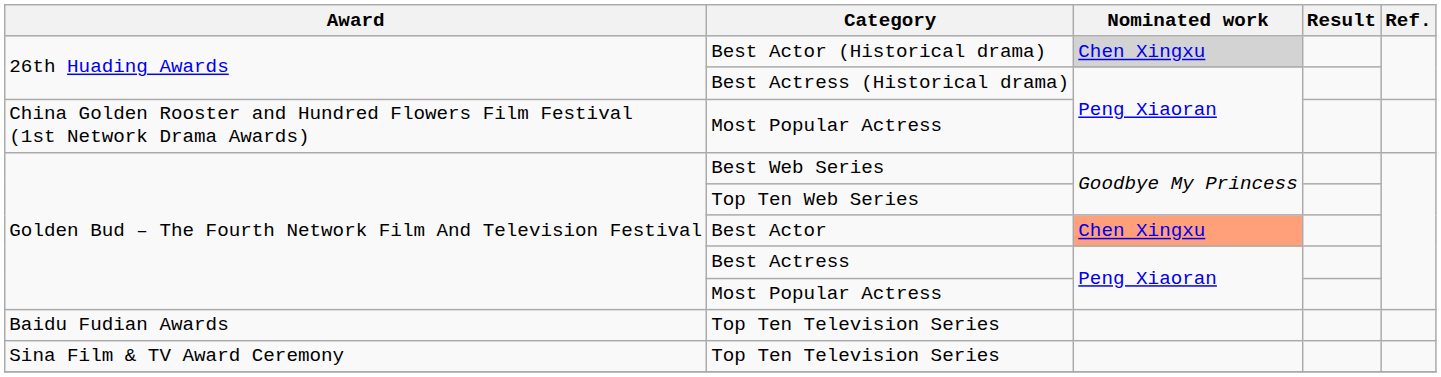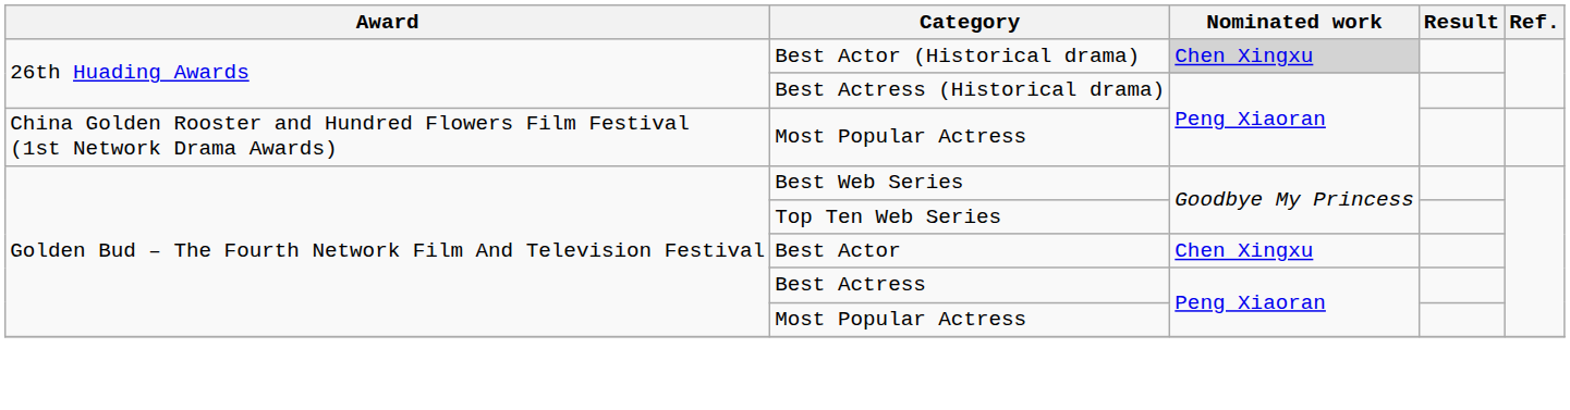 <table class="wikitable">
 <tr>
 <th>Award</th>
 <th>Category</th>
 <th>Nominated work</th>
 <th>Result</th>
 <th>Ref.</th>
 </tr>
 <tr>
 <td rowspan="2">26th <a href='#'>Huading Awards</a></td>
 <td>Best Actor (Historical drama)</td>
 <td style="background: lightgrey;"><a href='#'>Chen Xingxu</a></td>
 <td></td>
 <td rowspan="2"></td>
 </tr>
 <tr>
 <td>Best Actress (Historical drama)</td>
 <td rowspan="2"><a href='#'>Peng Xiaoran</a></td>
 <td></td>
 </tr>
 <tr>
 <td>China Golden Rooster and Hundred Flowers Film Festival<br>(1st Network Drama Awards)</td>
 <td>Most Popular Actress</td>
 <td></td>
 <td></td>
 </tr>
 <tr>
 <td rowspan="5">Golden Bud – The Fourth Network Film And Television Festival</td>
 <td>Best Web Series</td>
 <td rowspan="2"><em>Goodbye My Princess</em></td>
 <td></td>
 <td rowspan="5"></td>
 </tr>
 <tr>
 <td>Top Ten Web Series</td>
 <td></td>
 </tr>
 <tr>
 <td>Best Actor</td>
-<td style="background: lightsalmon;"><a href='#'>Chen Xingxu</a></td>
+<td><a href='#'>Chen Xingxu</a></td>
 <td></td>
 </tr>
 <tr>
 <td>Best Actress</td>
 <td rowspan="2"><a href='#'>Peng Xiaoran</a></td>
 <td></td>
 </tr>
 <tr>
 <td>Most Popular Actress</td>
 <td></td>
 </tr>
 <tr>
-<td>Baidu Fudian Awards</td>
-<td>Top Ten Television Series</td>
-<td></td>
-<td></td>
-<td></td>
-</tr>
-<tr>
-<td>Sina Film & TV Award Ceremony</td>
-<td>Top Ten Television Series</td>
-<td></td>
-<td></td>
-<td></td>
-</tr>
-<tr>
 </tr>
 </table>
